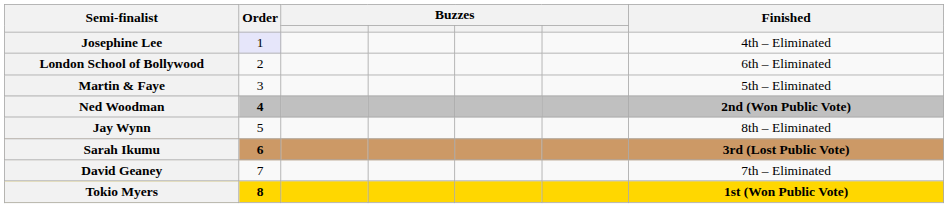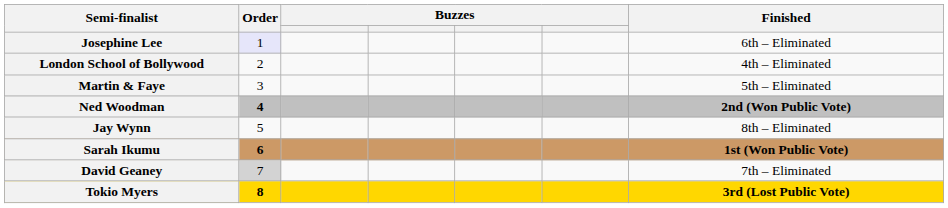 <table class="wikitable plainrowheaders sortable" style="text-align:center;">
 <tr>
 <th scope="col" rowspan="2" class="unsortable" style="width:17em;">Semi-finalist</th>
 <th scope="col" rowspan="2" style="width:1em;">Order</th>
 <th scope="col" colspan="4" class="unsortable" style="width:24em;">Buzzes</th>
 <th scope="col" rowspan="2" style="width:23em;">Finished </th>
 </tr>
 <tr>
 <th scope="col" class="unsortable" style="width:6em;"></th>
 <th scope="col" class="unsortable" style="width:6em;"></th>
 <th scope="col" class="unsortable" style="width:6em;"></th>
 <th scope="col" class="unsortable" style="width:6em;"></th>
 </tr>
 <tr>
 <th scope="row">Josephine Lee</th>
 <td style="background: lavender;">1</td>
 <td style="text-align:center;"></td>
 <td style="text-align:center;"></td>
 <td style="text-align:center;"></td>
 <td style="text-align:center;"></td>
-<td>4th – Eliminated</td>
+<td>6th – Eliminated</td>
 </tr>
 <tr>
 <th scope="row">London School of Bollywood</th>
 <td>2</td>
 <td style="text-align:center;"></td>
 <td style="text-align:center;"></td>
 <td style="text-align:center;"></td>
 <td style="text-align:center;"></td>
-<td>6th – Eliminated</td>
+<td>4th – Eliminated</td>
 </tr>
 <tr>
 <th scope="row">Martin & Faye</th>
 <td>3</td>
 <td style="text-align:center;"></td>
 <td style="text-align:center;"></td>
 <td style="text-align:center;"></td>
 <td style="text-align:center;"></td>
 <td>5th – Eliminated</td>
 </tr>
 <tr style="background:silver;">
 <th scope="row"><strong>Ned Woodman</strong></th>
 <td><strong>4</strong></td>
 <td style="text-align:center;"></td>
 <td style="text-align:center;"></td>
 <td style="text-align:center;"></td>
 <td style="text-align:center;"></td>
 <td><strong>2nd (Won Public Vote)</strong></td>
 </tr>
 <tr>
 <th scope="row">Jay Wynn</th>
 <td>5</td>
 <td style="text-align:center;"></td>
 <td style="text-align:center;"></td>
 <td style="text-align:center;"></td>
 <td style="text-align:center;"></td>
 <td>8th – Eliminated</td>
 </tr>
 <tr style="background:#c96;">
 <th scope="row"><strong>Sarah Ikumu</strong> </th>
 <td><strong>6</strong></td>
 <td style="text-align:center;"></td>
 <td style="text-align:center;"></td>
 <td style="text-align:center;"></td>
 <td style="text-align:center;"></td>
-<td><strong>3rd (Lost Public Vote)</strong></td>
+<td><strong>1st (Won Public Vote)</strong></td>
 </tr>
 <tr>
 <th scope="row">David Geaney</th>
-<td>7</td>
+<td style="background: lightgrey;">7</td>
 <td style="text-align:center;"></td>
 <td style="text-align:center;"></td>
 <td style="text-align:center;"></td>
 <td style="text-align:center;"></td>
 <td>7th – Eliminated</td>
 </tr>
 <tr style="background:gold;">
 <th scope="row"><strong>Tokio Myers</strong></th>
 <td><strong>8</strong></td>
 <td style="text-align:center;"></td>
 <td style="text-align:center;"></td>
 <td style="text-align:center;"></td>
 <td style="text-align:center;"></td>
-<td><strong>1st (Won Public Vote)</strong></td>
+<td><strong>3rd (Lost Public Vote)</strong></td>
 </tr>
 </table>
